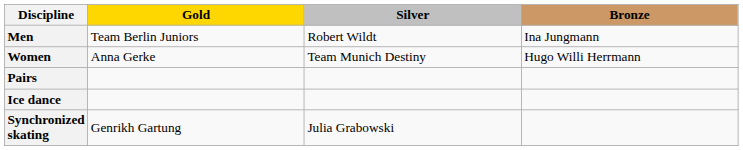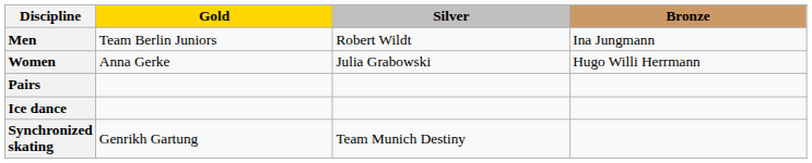 <table class="wikitable unsortable" style="text-align:left; width:70%">
 <tr>
 <th scope="col">Discipline</th>
 <td scope="col" style="text-align:center; width:30%; background:gold"><strong>Gold</strong></td>
 <td scope="col" style="text-align:center; width:30%; background:silver"><strong>Silver</strong></td>
 <td scope="col" style="text-align:center; width:30%; background:#c96"><strong>Bronze</strong></td>
 </tr>
 <tr>
 <th scope="row" style="text-align:left">Men</th>
 <td>Team Berlin Juniors</td>
 <td>Robert Wildt</td>
 <td>Ina Jungmann</td>
 </tr>
 <tr>
 <th scope="row" style="text-align:left">Women</th>
 <td>Anna Gerke</td>
-<td>Team Munich Destiny</td>
+<td>Julia Grabowski</td>
 <td>Hugo Willi Herrmann</td>
 </tr>
 <tr>
 <th scope="row" style="text-align:left">Pairs</th>
 <td></td>
 <td></td>
 <td></td>
 </tr>
 <tr>
 <th scope="row" style="text-align:left">Ice dance</th>
 <td></td>
 <td></td>
 <td></td>
 </tr>
 <tr>
 <th scope="row" style="text-align:left">Synchronized skating</th>
 <td>Genrikh Gartung</td>
-<td>Julia Grabowski</td>
+<td>Team Munich Destiny</td>
 <td></td>
 </tr>
 </table>
